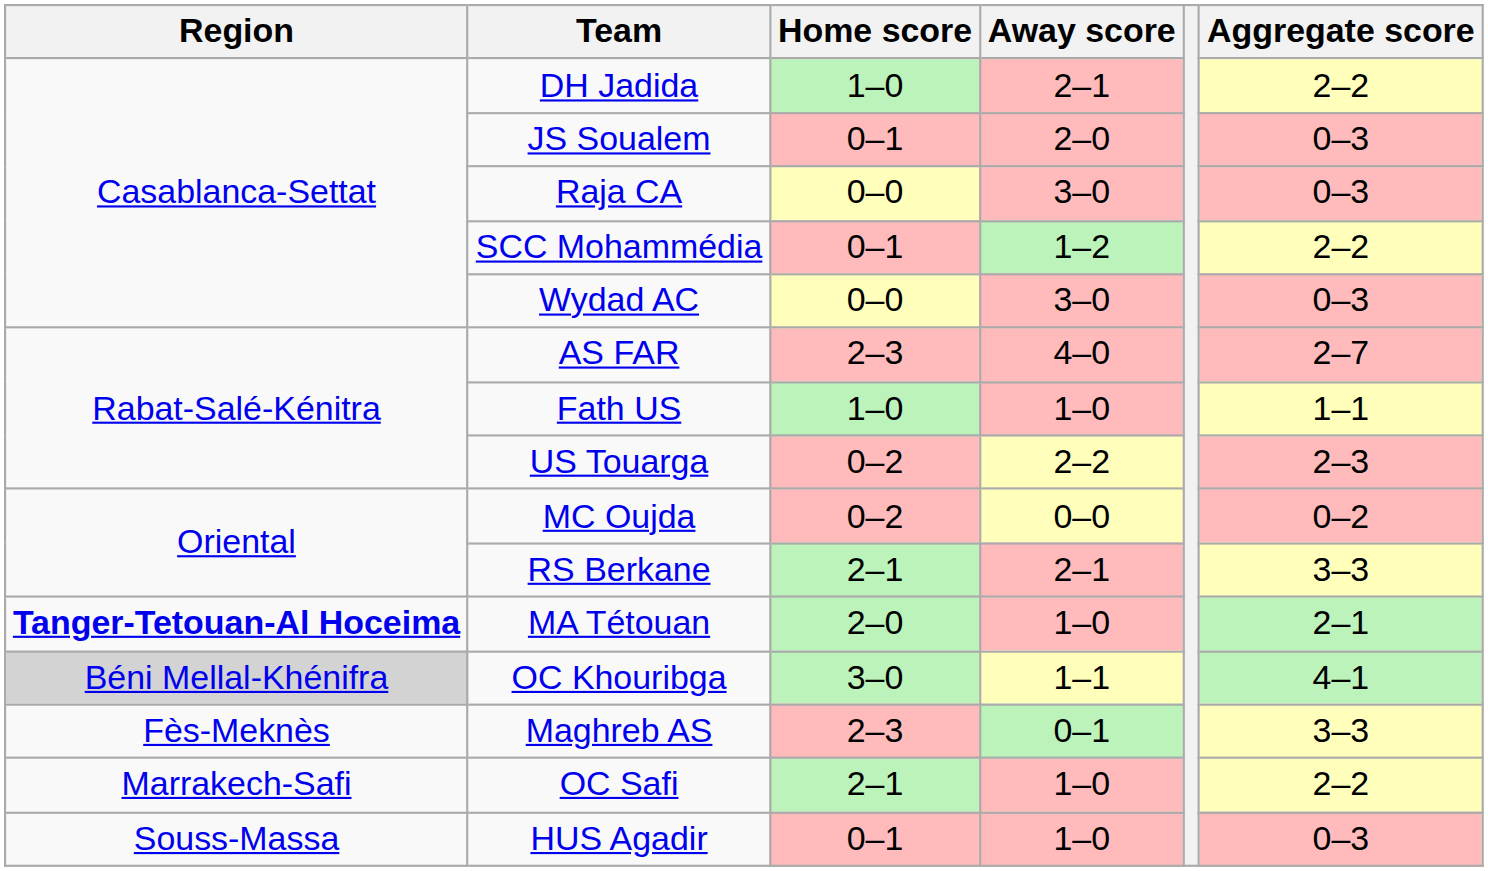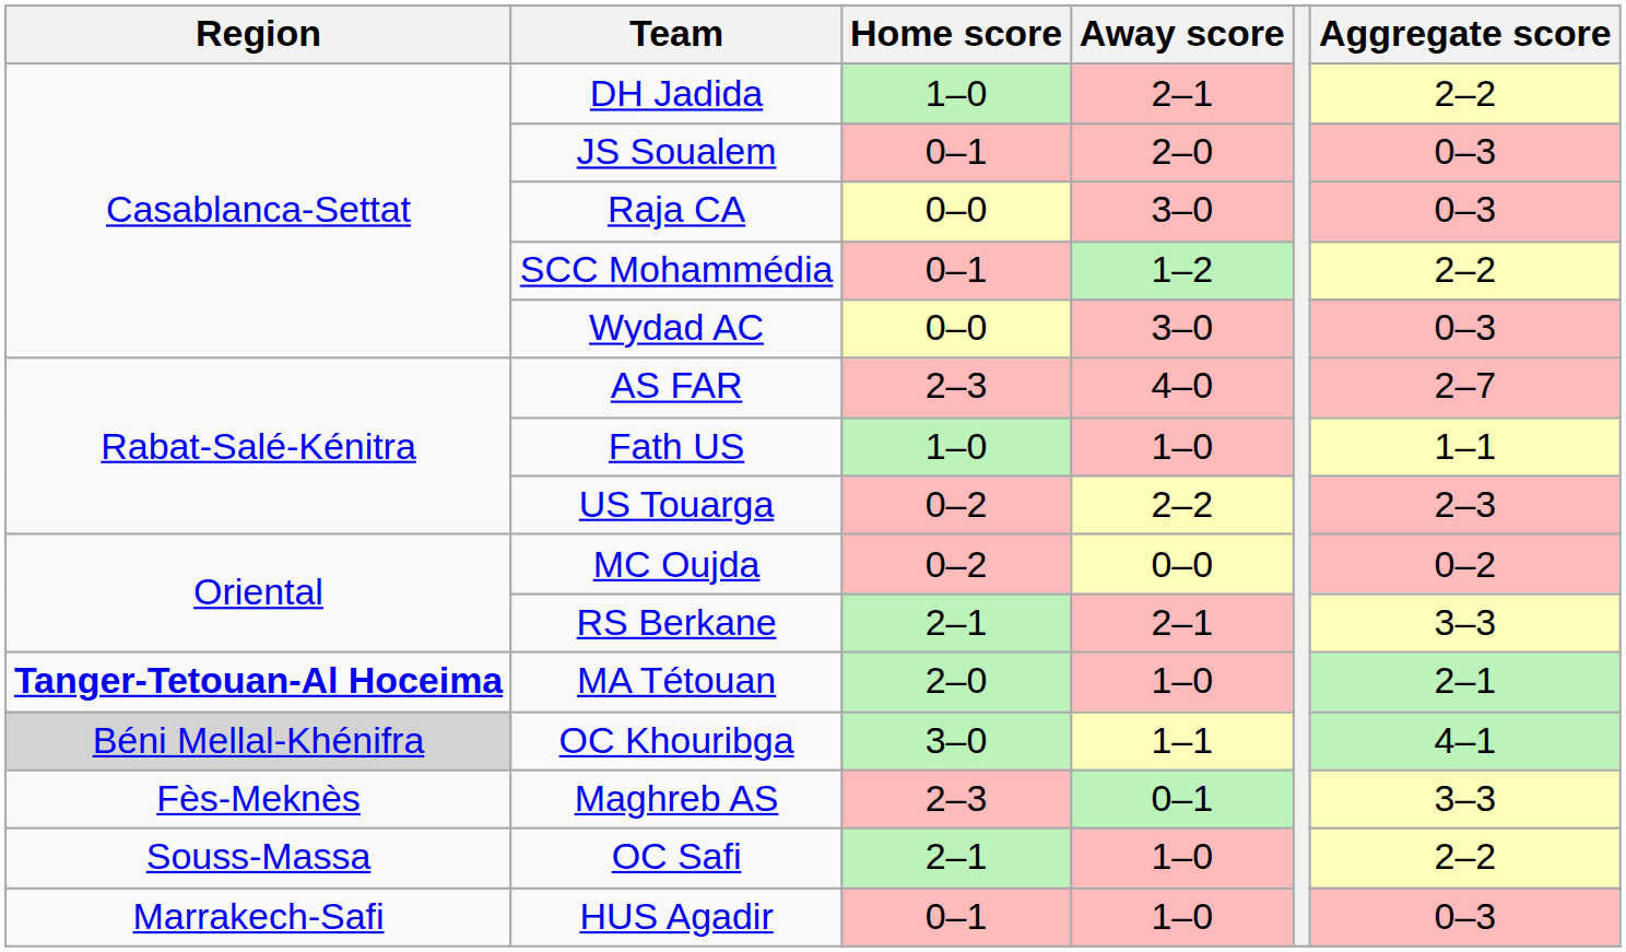 <table class="wikitable" style="text-align: center;">
 <tr>
 <th>Region</th>
 <th>Team</th>
 <th>Home score</th>
 <th>Away score</th>
 <th rowspan="16"></th>
 <th>Aggregate score</th>
 </tr>
 <tr>
 <td style="text-align: center;" rowspan="5"><a href='#'>Casablanca-Settat</a></td>
 <td align="center"><a href='#'>DH Jadida</a></td>
 <td bgcolor=#BBF3BB>1–0</td>
 <td bgcolor=#FFBBBB>2–1</td>
 <td bgcolor=#FFFFBB>2–2</td>
 </tr>
 <tr>
 <td align="center"><a href='#'>JS Soualem</a></td>
 <td bgcolor=#FFBBBB>0–1</td>
 <td bgcolor=#FFBBBB>2–0</td>
 <td bgcolor=#FFBBBB>0–3</td>
 </tr>
 <tr>
 <td align="center"><a href='#'>Raja CA</a></td>
 <td bgcolor=#FFFFBB>0–0</td>
 <td bgcolor=#FFBBBB>3–0</td>
 <td bgcolor=#FFBBBB>0–3</td>
 </tr>
 <tr>
 <td align="center"><a href='#'>SCC Mohammédia</a></td>
 <td bgcolor=#FFBBBB>0–1</td>
 <td bgcolor=#BBF3BB>1–2</td>
 <td bgcolor=#FFFFBB>2–2</td>
 </tr>
 <tr>
 <td align="center"><a href='#'>Wydad AC</a></td>
 <td bgcolor=#FFFFBB>0–0</td>
 <td bgcolor=#FFBBBB>3–0</td>
 <td bgcolor=#FFBBBB>0–3</td>
 </tr>
 <tr>
 <td style="text-align: center;" rowspan="3"><a href='#'>Rabat-Salé-Kénitra</a></td>
 <td align="center"><a href='#'>AS FAR</a></td>
 <td bgcolor=#FFBBBB>2–3</td>
 <td bgcolor=#FFBBBB>4–0</td>
 <td bgcolor=#FFBBBB>2–7</td>
 </tr>
 <tr>
 <td align="center"><a href='#'>Fath US</a></td>
 <td bgcolor=#BBF3BB>1–0</td>
 <td bgcolor=#FFBBBB>1–0</td>
 <td bgcolor=#FFFFBB>1–1</td>
 </tr>
 <tr>
 <td align="center"><a href='#'>US Touarga</a></td>
 <td bgcolor=#FFBBBB>0–2</td>
 <td bgcolor=#FFFFBB>2–2</td>
 <td bgcolor=#FFBBBB>2–3</td>
 </tr>
 <tr>
 <td style="text-align: center;" rowspan="2"><a href='#'>Oriental</a></td>
 <td align="center"><a href='#'>MC Oujda</a></td>
 <td bgcolor=#FFBBBB>0–2</td>
 <td bgcolor=#FFFFBB>0–0</td>
 <td bgcolor=#FFBBBB>0–2</td>
 </tr>
 <tr>
 <td align="center"><a href='#'>RS Berkane</a></td>
 <td bgcolor=#BBF3BB>2–1</td>
 <td bgcolor=#FFBBBB>2–1</td>
 <td bgcolor=#FFFFBB>3–3</td>
 </tr>
 <tr>
 <td style="text-align: center;"><strong><a href='#'>Tanger-Tetouan-Al Hoceima</a></strong></td>
 <td align="center"><a href='#'>MA Tétouan</a></td>
 <td bgcolor=#BBF3BB>2–0</td>
 <td bgcolor=#FFBBBB>1–0</td>
 <td bgcolor=#BBF3BB>2–1</td>
 </tr>
 <tr>
 <td style="background: lightgrey; text-align: center;"><a href='#'>Béni Mellal-Khénifra</a></td>
 <td align="center"><a href='#'>OC Khouribga</a></td>
 <td bgcolor=#BBF3BB>3–0</td>
 <td bgcolor=#FFFFBB>1–1</td>
 <td bgcolor=#BBF3BB>4–1</td>
 </tr>
 <tr>
 <td><a href='#'>Fès-Meknès</a></td>
 <td align="center"><a href='#'>Maghreb AS</a></td>
 <td bgcolor=#FFBBBB>2–3</td>
 <td bgcolor=#BBF3BB>0–1</td>
 <td bgcolor=#FFFFBB>3–3</td>
 </tr>
 <tr>
-<td><a href='#'>Marrakech-Safi</a></td>
+<td><a href='#'>Souss-Massa</a></td>
 <td align="center"><a href='#'>OC Safi</a></td>
 <td bgcolor=#BBF3BB>2–1</td>
 <td bgcolor=#FFBBBB>1–0</td>
 <td bgcolor=#FFFFBB>2–2</td>
 </tr>
 <tr>
-<td><a href='#'>Souss-Massa</a></td>
+<td><a href='#'>Marrakech-Safi</a></td>
 <td align="center"><a href='#'>HUS Agadir</a></td>
 <td bgcolor=#FFBBBB>0–1</td>
 <td bgcolor=#FFBBBB>1–0</td>
 <td bgcolor=#FFBBBB>0–3</td>
 </tr>
 </table>
